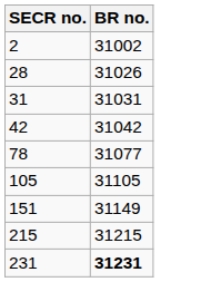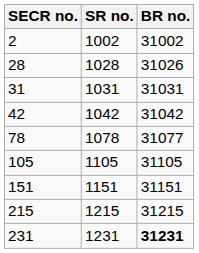 <table class="wikitable">
 <tr>
 <th>SECR no.</th>
+<th>SR no.</th>
 <th>BR no.</th>
 </tr>
 <tr>
 <td>2</td>
+<td>1002</td>
 <td>31002</td>
 </tr>
 <tr>
 <td>28</td>
+<td>1028</td>
 <td>31026</td>
 </tr>
 <tr>
 <td>31</td>
+<td>1031</td>
 <td>31031</td>
 </tr>
 <tr>
 <td>42</td>
+<td>1042</td>
 <td>31042</td>
 </tr>
 <tr>
 <td>78</td>
+<td>1078</td>
 <td>31077</td>
 </tr>
 <tr>
 <td>105</td>
+<td>1105</td>
 <td>31105</td>
 </tr>
 <tr>
 <td>151</td>
-<td>31149</td>
+<td>1151</td>
+<td>31151</td>
 </tr>
 <tr>
 <td>215</td>
+<td>1215</td>
 <td>31215</td>
 </tr>
 <tr>
 <td>231</td>
+<td>1231</td>
 <td><strong>31231</strong></td>
 </tr>
 </table>
